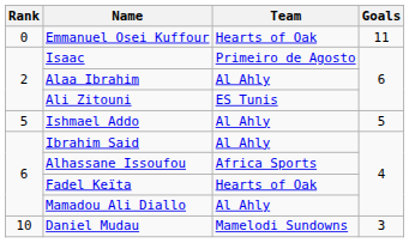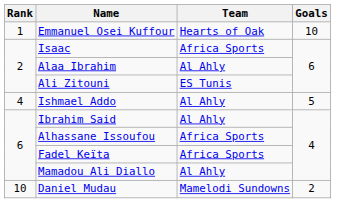 <table class="wikitable" style="text-align:center">
 <tr>
 <th>Rank</th>
 <th>Name</th>
 <th>Team</th>
 <th>Goals</th>
 </tr>
 <tr>
-<td rowspan=1>0</td>
+<td rowspan=1>1</td>
 <td align="left"> <a href='#'>Emmanuel Osei Kuffour</a></td>
 <td align="left"> <a href='#'>Hearts of Oak</a></td>
-<td>11</td>
+<td>10</td>
 </tr>
 <tr>
 <td rowspan=3>2</td>
 <td align="left"> <a href='#'>Isaac</a></td>
-<td align="left"> <a href='#'>Primeiro de Agosto</a></td>
+<td align="left"> <a href='#'>Africa Sports</a></td>
 <td rowspan=3>6</td>
 </tr>
 <tr>
 <td align="left"> <a href='#'>Alaa Ibrahim</a></td>
 <td align="left"> <a href='#'>Al Ahly</a></td>
 </tr>
 <tr>
 <td align="left"> <a href='#'>Ali Zitouni</a></td>
 <td align="left"> <a href='#'>ES Tunis</a></td>
 </tr>
 <tr>
-<td rowspan=1>5</td>
+<td rowspan=1>4</td>
 <td align="left"> <a href='#'>Ishmael Addo</a></td>
 <td align="left"> <a href='#'>Al Ahly</a></td>
 <td>5</td>
 </tr>
 <tr>
 <td rowspan=4>6</td>
 <td align="left"> <a href='#'>Ibrahim Said</a></td>
 <td align="left"> <a href='#'>Al Ahly</a></td>
 <td rowspan=4>4</td>
 </tr>
 <tr>
 <td align="left"> <a href='#'>Alhassane Issoufou</a></td>
 <td align="left"> <a href='#'>Africa Sports</a></td>
 </tr>
 <tr>
 <td align="left"> <a href='#'>Fadel Keïta</a></td>
-<td align="left"> <a href='#'>Hearts of Oak</a></td>
+<td align="left"> <a href='#'>Africa Sports</a></td>
 </tr>
 <tr>
 <td align="left"> <a href='#'>Mamadou Ali Diallo</a></td>
 <td align="left"> <a href='#'>Al Ahly</a></td>
 </tr>
 <tr>
 <td rowspan=1>10</td>
 <td align="left"> <a href='#'>Daniel Mudau</a></td>
 <td align="left"> <a href='#'>Mamelodi Sundowns</a></td>
-<td>3</td>
+<td>2</td>
 </tr>
 </table>
